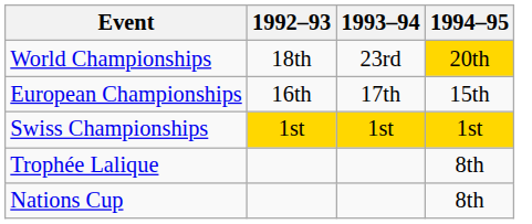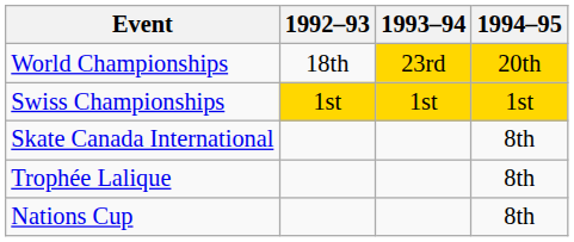 <table class="wikitable" style="text-align:center">
 <tr>
 <th>Event</th>
 <th>1992–93</th>
 <th>1993–94</th>
 <th>1994–95</th>
 </tr>
 <tr>
 <td align=left><a href='#'>World Championships</a></td>
 <td>18th</td>
-<td>23rd</td>
+<td style="background: gold;">23rd</td>
 <td style="background: gold;">20th</td>
-</tr>
-<tr>
-<td align=left><a href='#'>European Championships</a></td>
-<td>16th</td>
-<td>17th</td>
-<td>15th</td>
 </tr>
 <tr>
 <td align=left><a href='#'>Swiss Championships</a></td>
 <td bgcolor=gold>1st</td>
 <td bgcolor=gold>1st</td>
 <td bgcolor=gold>1st</td>
+</tr>
+<tr>
+<td align=left><a href='#'>Skate Canada International</a></td>
+<td></td>
+<td></td>
+<td>8th</td>
 </tr>
 <tr>
 <td align=left><a href='#'>Trophée Lalique</a></td>
 <td></td>
 <td></td>
 <td>8th</td>
 </tr>
 <tr>
 <td align=left><a href='#'>Nations Cup</a></td>
 <td></td>
 <td></td>
 <td>8th</td>
 </tr>
 </table>
